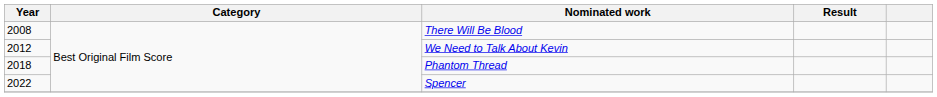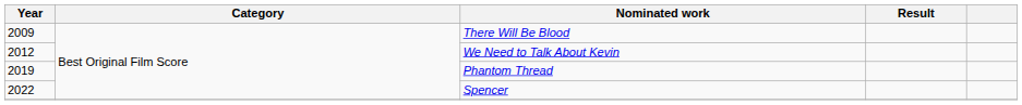 <table class="wikitable" style="width:85%;">
 <tr>
 <th width=5%>Year</th>
 <th style="width:40%;">Category</th>
 <th style="width:40%;">Nominated work</th>
 <th style="width:10%;">Result</th>
 <th width=5%></th>
 </tr>
 <tr>
-<td>2008</td>
+<td>2009</td>
 <td rowspan="4">Best Original Film Score</td>
 <td><em><a href='#'>There Will Be Blood</a></em></td>
 <td></td>
 <td></td>
 </tr>
 <tr>
 <td>2012</td>
 <td><em><a href='#'>We Need to Talk About Kevin</a></em></td>
 <td></td>
 <td></td>
 </tr>
 <tr>
-<td>2018</td>
+<td>2019</td>
 <td><em><a href='#'>Phantom Thread</a></em></td>
 <td></td>
 <td></td>
 </tr>
 <tr>
 <td>2022</td>
 <td><em><a href='#'>Spencer</a></em></td>
 <td></td>
 <td></td>
 </tr>
 <tr>
 </tr>
 </table>
